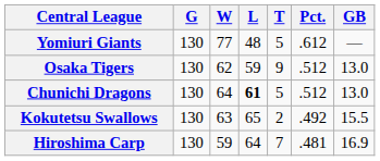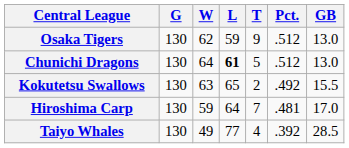 <table class="wikitable plainrowheaders" width="60%" style="text-align:center;">
 <tr>
 <th scope="col" width="35%"><a href='#'>Central League</a></th>
 <th scope="col" width="5%"><a href='#'>G</a></th>
 <th scope="col" width="5%"><a href='#'>W</a></th>
 <th scope="col" width="5%"><a href='#'>L</a></th>
 <th scope="col" width="5%"><a href='#'>T</a></th>
 <th scope="col" width="7%"><a href='#'>Pct.</a></th>
 <th scope="col" width="5%"><a href='#'>GB</a></th>
-</tr>
-<tr>
-<th scope="row" style="text-align:center;"><a href='#'>Yomiuri Giants</a></th>
-<td>130</td>
-<td>77</td>
-<td>48</td>
-<td>5</td>
-<td>.612</td>
-<td>—</td>
 </tr>
 <tr>
 <th scope="row" style="text-align:center;"><a href='#'>Osaka Tigers</a></th>
 <td>130</td>
 <td>62</td>
 <td>59</td>
 <td>9</td>
 <td>.512</td>
 <td>13.0</td>
 </tr>
 <tr>
 <th scope="row" style="text-align:center;"><a href='#'>Chunichi Dragons</a></th>
 <td>130</td>
 <td>64</td>
 <td><strong>61</strong></td>
 <td>5</td>
 <td>.512</td>
 <td>13.0</td>
 </tr>
 <tr>
 <th scope="row" style="text-align:center;"><a href='#'>Kokutetsu Swallows</a></th>
 <td>130</td>
 <td>63</td>
 <td>65</td>
 <td>2</td>
 <td>.492</td>
 <td>15.5</td>
 </tr>
 <tr>
 <th scope="row" style="text-align:center;"><a href='#'>Hiroshima Carp</a></th>
 <td>130</td>
 <td>59</td>
 <td>64</td>
 <td>7</td>
 <td>.481</td>
-<td>16.9</td>
+<td>17.0</td>
+</tr>
+<tr>
+<th scope="row" style="text-align:center;"><a href='#'>Taiyo Whales</a></th>
+<td>130</td>
+<td>49</td>
+<td>77</td>
+<td>4</td>
+<td>.392</td>
+<td>28.5</td>
 </tr>
 </table>
